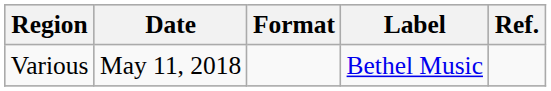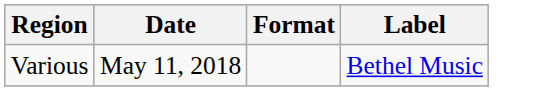 <table class="wikitable plainrowheaders">
 <tr>
 <th scope="col">Region</th>
 <th scope="col">Date</th>
 <th scope="col">Format</th>
 <th scope="col">Label</th>
-<th scope="col">Ref.</th>
 </tr>
 <tr>
 <td>Various</td>
 <td>May 11, 2018</td>
 <td></td>
 <td><a href='#'>Bethel Music</a></td>
-<td></td>
 </tr>
 </table>
